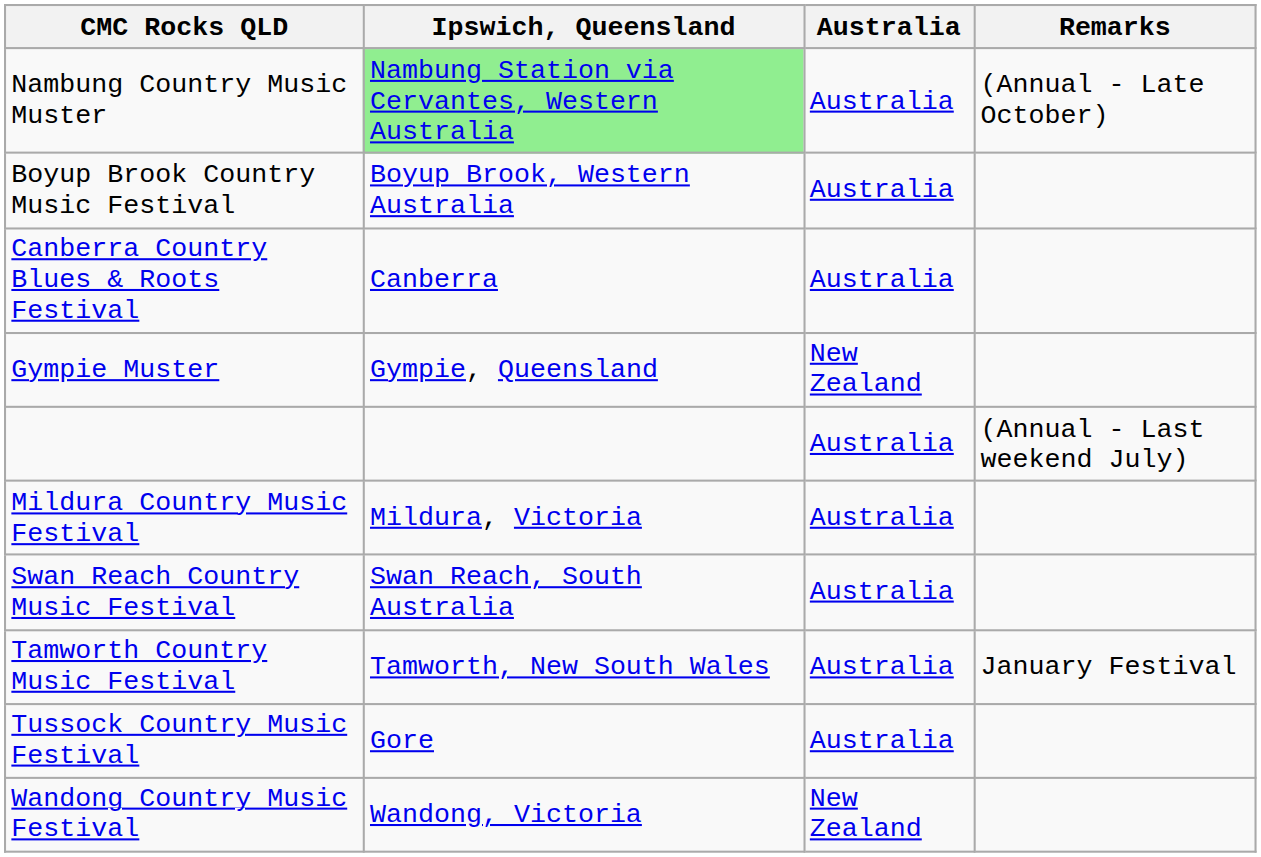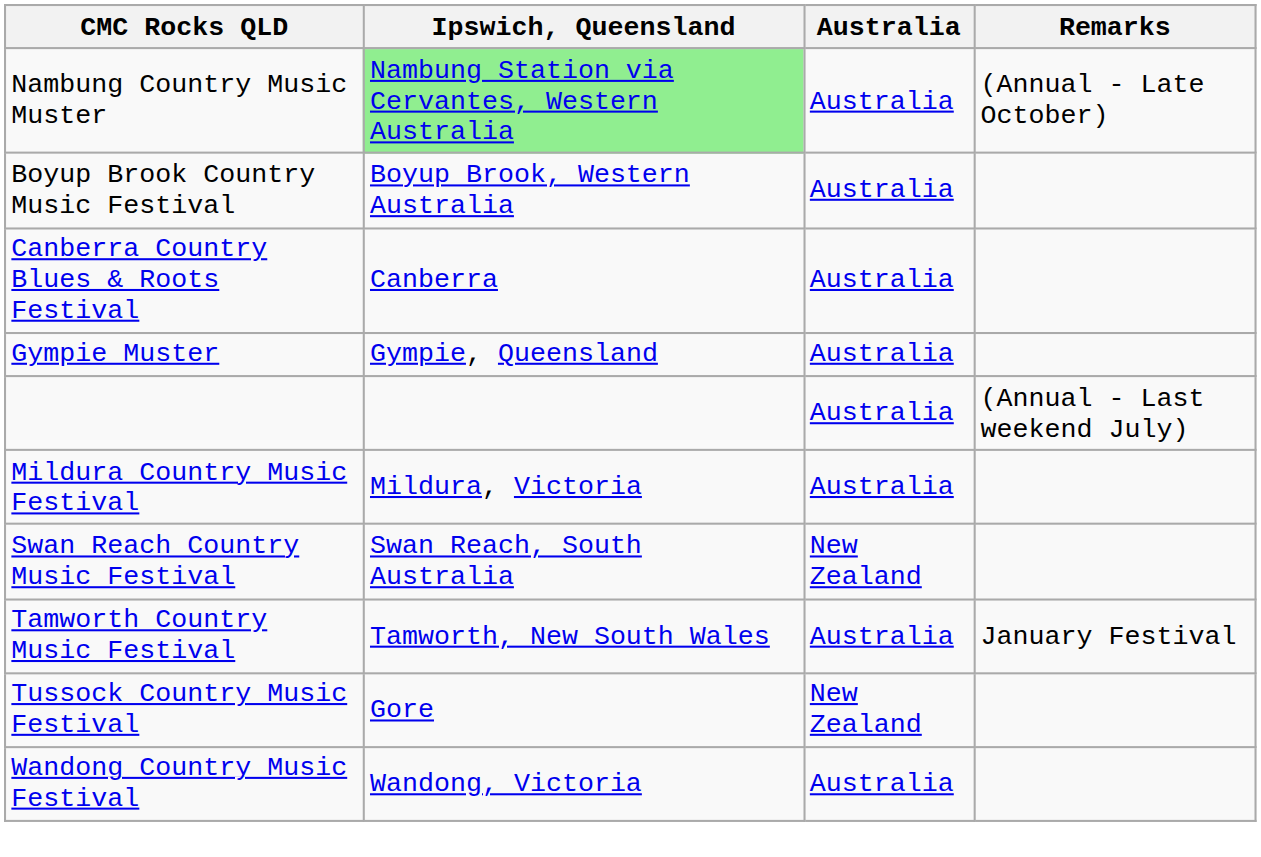 <table class="wikitable sortable ">
 <tr>
 <th>CMC Rocks QLD</th>
 <th>Ipswich, Queensland</th>
 <th>Australia</th>
 <th>Remarks</th>
 </tr>
 <tr>
 <td>Nambung Country Music Muster</td>
 <td style="background: lightgreen;"><a href='#'>Nambung Station via Cervantes, Western Australia</a></td>
 <td><a href='#'>Australia</a></td>
 <td>(Annual - Late October)</td>
 </tr>
 <tr>
 <td>Boyup Brook Country Music Festival</td>
 <td><a href='#'>Boyup Brook, Western Australia</a></td>
 <td><a href='#'>Australia</a></td>
 <td></td>
 </tr>
 <tr>
 <td><a href='#'>Canberra Country Blues & Roots Festival</a></td>
 <td><a href='#'>Canberra</a></td>
 <td><a href='#'>Australia</a></td>
 <td></td>
 </tr>
 <tr>
 <td><a href='#'>Gympie Muster</a></td>
 <td><a href='#'>Gympie</a>, <a href='#'>Queensland</a></td>
-<td><a href='#'>New Zealand</a></td>
+<td><a href='#'>Australia</a></td>
 <td></td>
 </tr>
 <tr>
 <td></td>
 <td></td>
 <td><a href='#'>Australia</a></td>
 <td>(Annual - Last weekend July)</td>
 </tr>
 <tr>
 <td><a href='#'>Mildura Country Music Festival</a></td>
 <td><a href='#'>Mildura</a>, <a href='#'>Victoria</a></td>
 <td><a href='#'>Australia</a></td>
 <td></td>
 </tr>
 <tr>
 <td><a href='#'>Swan Reach Country Music Festival</a></td>
 <td><a href='#'>Swan Reach, South Australia</a></td>
-<td><a href='#'>Australia</a></td>
+<td><a href='#'>New Zealand</a></td>
 <td></td>
 </tr>
 <tr>
 <td><a href='#'>Tamworth Country Music Festival</a></td>
 <td><a href='#'>Tamworth, New South Wales</a></td>
 <td><a href='#'>Australia</a></td>
 <td>January Festival</td>
 </tr>
 <tr>
 <td><a href='#'>Tussock Country Music Festival</a></td>
 <td><a href='#'>Gore</a></td>
-<td><a href='#'>Australia</a></td>
+<td><a href='#'>New Zealand</a></td>
 <td></td>
 </tr>
 <tr>
 <td><a href='#'>Wandong Country Music Festival</a></td>
 <td><a href='#'>Wandong, Victoria</a></td>
-<td><a href='#'>New Zealand</a></td>
+<td><a href='#'>Australia</a></td>
 <td></td>
 </tr>
 </table>
